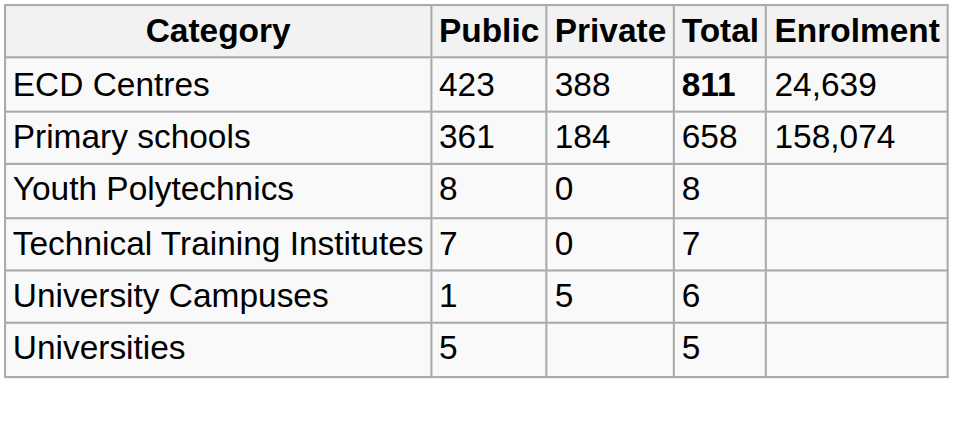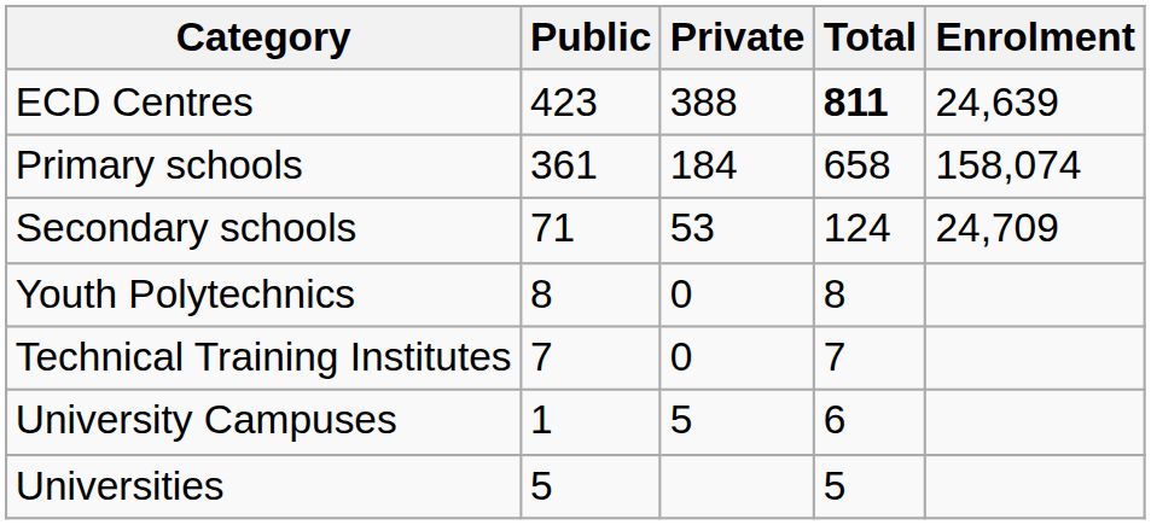 <table class="wikitable">
 <tr>
 <th>Category</th>
 <th>Public</th>
 <th>Private</th>
 <th>Total</th>
 <th>Enrolment</th>
 </tr>
 <tr>
 <td>ECD Centres</td>
 <td>423</td>
 <td>388</td>
 <td><strong>811</strong></td>
 <td>24,639</td>
 </tr>
 <tr>
 <td>Primary schools</td>
 <td>361</td>
 <td>184</td>
 <td>658</td>
 <td>158,074</td>
+</tr>
+<tr>
+<td>Secondary schools</td>
+<td>71</td>
+<td>53</td>
+<td>124</td>
+<td>24,709</td>
 </tr>
 <tr>
 <td>Youth Polytechnics</td>
 <td>8</td>
 <td>0</td>
 <td>8</td>
 <td></td>
 </tr>
 <tr>
 <td>Technical Training Institutes</td>
 <td>7</td>
 <td>0</td>
 <td>7</td>
 <td></td>
 </tr>
 <tr>
 <td>University Campuses</td>
 <td>1</td>
 <td>5</td>
 <td>6</td>
 <td></td>
 </tr>
 <tr>
 <td>Universities</td>
 <td>5</td>
 <td></td>
 <td>5</td>
 <td></td>
 </tr>
 </table>
